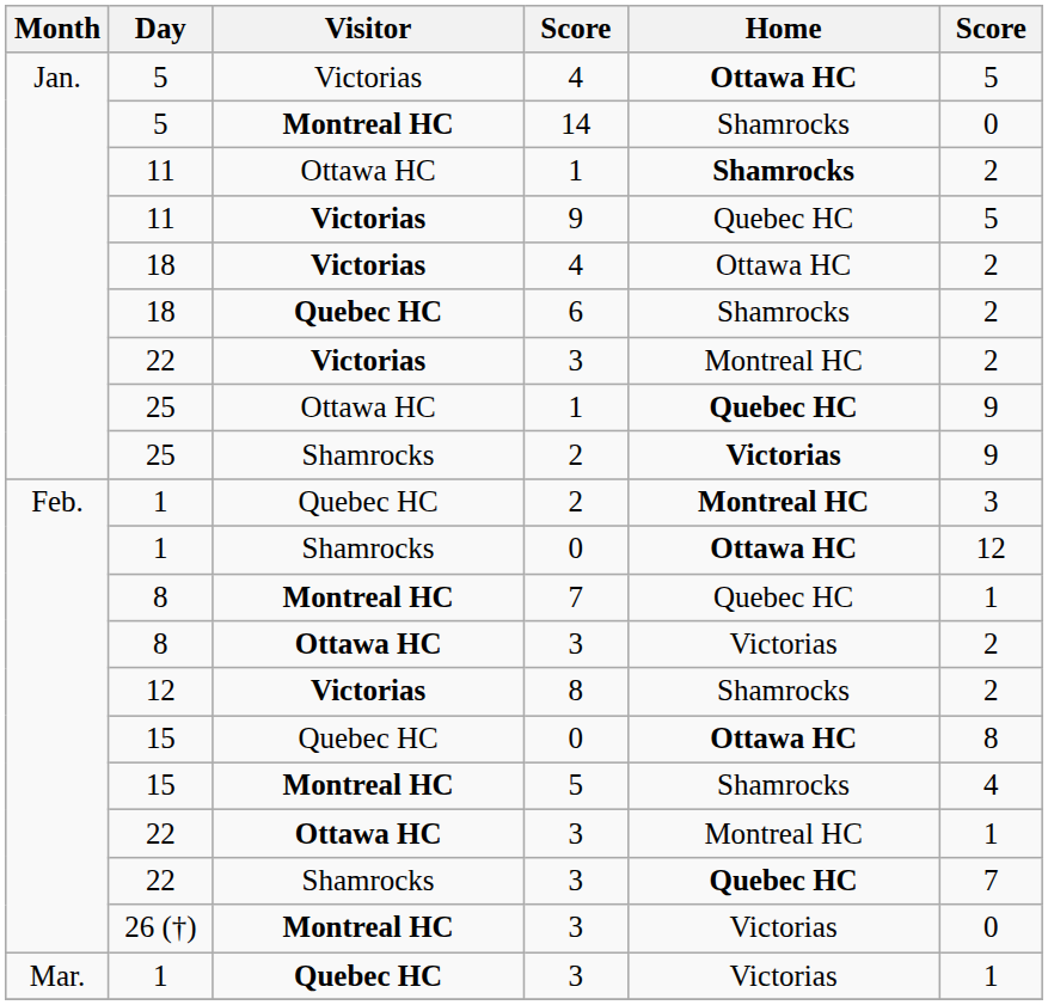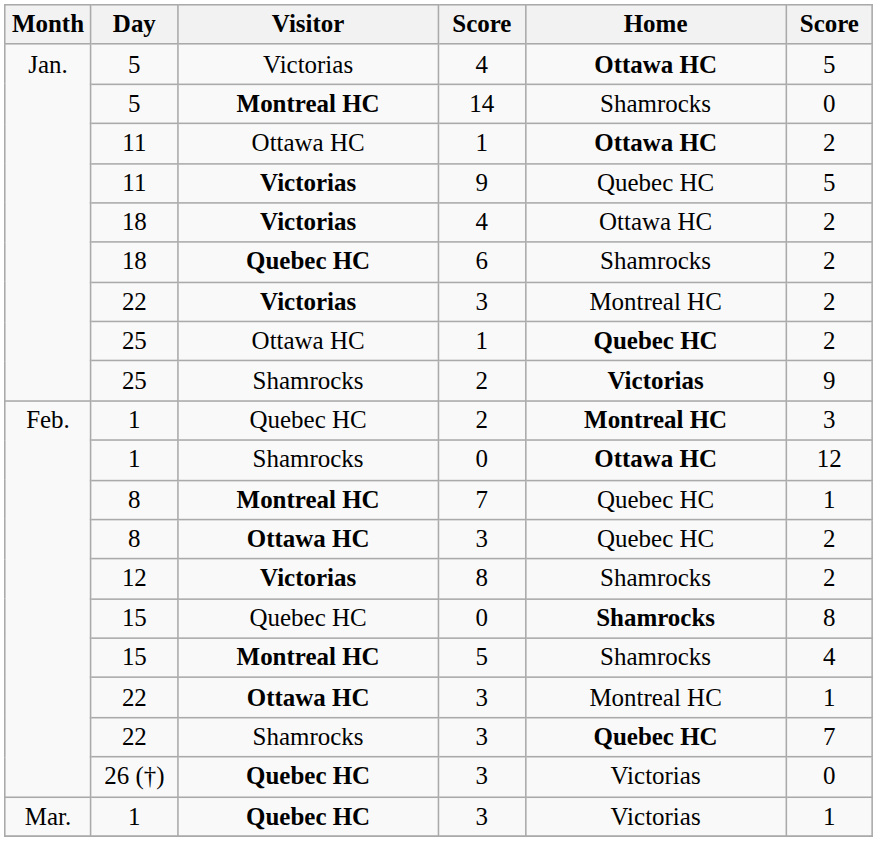 <table class="wikitable" style="text-align:center;">
 <tr>
 <th style="width:3em">Month</th>
 <th style="width:3em">Day</th>
 <th style="width:10em">Visitor</th>
 <th style="width:3em">Score</th>
 <th style="width:10em">Home</th>
 <th style="width:3em">Score</th>
 </tr>
 <tr>
 <td rowspan=9 valign=top>Jan.</td>
 <td>5</td>
 <td>Victorias</td>
 <td>4</td>
 <td><strong>Ottawa HC</strong></td>
 <td>5</td>
 </tr>
 <tr>
 <td>5</td>
 <td><strong>Montreal HC</strong></td>
 <td>14</td>
 <td>Shamrocks</td>
 <td>0</td>
 </tr>
 <tr>
 <td>11</td>
 <td>Ottawa HC</td>
 <td>1</td>
-<td><strong>Shamrocks</strong></td>
+<td><strong>Ottawa HC</strong></td>
 <td>2</td>
 </tr>
 <tr>
 <td>11</td>
 <td><strong>Victorias</strong></td>
 <td>9</td>
 <td>Quebec HC</td>
 <td>5</td>
 </tr>
 <tr>
 <td>18</td>
 <td><strong>Victorias</strong></td>
 <td>4</td>
 <td>Ottawa HC</td>
 <td>2</td>
 </tr>
 <tr>
 <td>18</td>
 <td><strong>Quebec HC</strong></td>
 <td>6</td>
 <td>Shamrocks</td>
 <td>2</td>
 </tr>
 <tr>
 <td>22</td>
 <td><strong>Victorias</strong></td>
 <td>3</td>
 <td>Montreal HC</td>
 <td>2</td>
 </tr>
 <tr>
 <td>25</td>
 <td>Ottawa HC</td>
 <td>1</td>
 <td><strong>Quebec HC</strong></td>
-<td>9</td>
+<td>2</td>
 </tr>
 <tr>
 <td>25</td>
 <td>Shamrocks</td>
 <td>2</td>
 <td><strong>Victorias</strong></td>
 <td>9</td>
 </tr>
 <tr>
 <td rowspan=10 valign=top>Feb.</td>
 <td>1</td>
 <td>Quebec HC</td>
 <td>2</td>
 <td><strong>Montreal HC</strong></td>
 <td>3</td>
 </tr>
 <tr>
 <td>1</td>
 <td>Shamrocks</td>
 <td>0</td>
 <td><strong>Ottawa HC</strong></td>
 <td>12</td>
 </tr>
 <tr>
 <td>8</td>
 <td><strong>Montreal HC</strong></td>
 <td>7</td>
 <td>Quebec HC</td>
 <td>1</td>
 </tr>
 <tr>
 <td>8</td>
 <td><strong>Ottawa HC</strong></td>
 <td>3</td>
-<td>Victorias</td>
+<td>Quebec HC</td>
 <td>2</td>
 </tr>
 <tr>
 <td>12</td>
 <td><strong>Victorias</strong></td>
 <td>8</td>
 <td>Shamrocks</td>
 <td>2</td>
 </tr>
 <tr>
 <td>15</td>
 <td>Quebec HC</td>
 <td>0</td>
-<td><strong>Ottawa HC</strong></td>
+<td><strong>Shamrocks</strong></td>
 <td>8</td>
 </tr>
 <tr>
 <td>15</td>
 <td><strong>Montreal HC</strong></td>
 <td>5</td>
 <td>Shamrocks</td>
 <td>4</td>
 </tr>
 <tr>
 <td>22</td>
 <td><strong>Ottawa HC</strong></td>
 <td>3</td>
 <td>Montreal HC</td>
 <td>1</td>
 </tr>
 <tr>
 <td>22</td>
 <td>Shamrocks</td>
 <td>3</td>
 <td><strong>Quebec HC</strong></td>
 <td>7</td>
 </tr>
 <tr>
 <td>26 (†)</td>
-<td><strong>Montreal HC</strong></td>
+<td><strong>Quebec HC</strong></td>
 <td>3</td>
 <td>Victorias</td>
 <td>0</td>
 </tr>
 <tr>
 <td rowspan=1 valign=top>Mar.</td>
 <td>1</td>
 <td><strong>Quebec HC</strong></td>
 <td>3</td>
 <td>Victorias</td>
 <td>1</td>
 </tr>
 <tr>
 </tr>
 </table>
